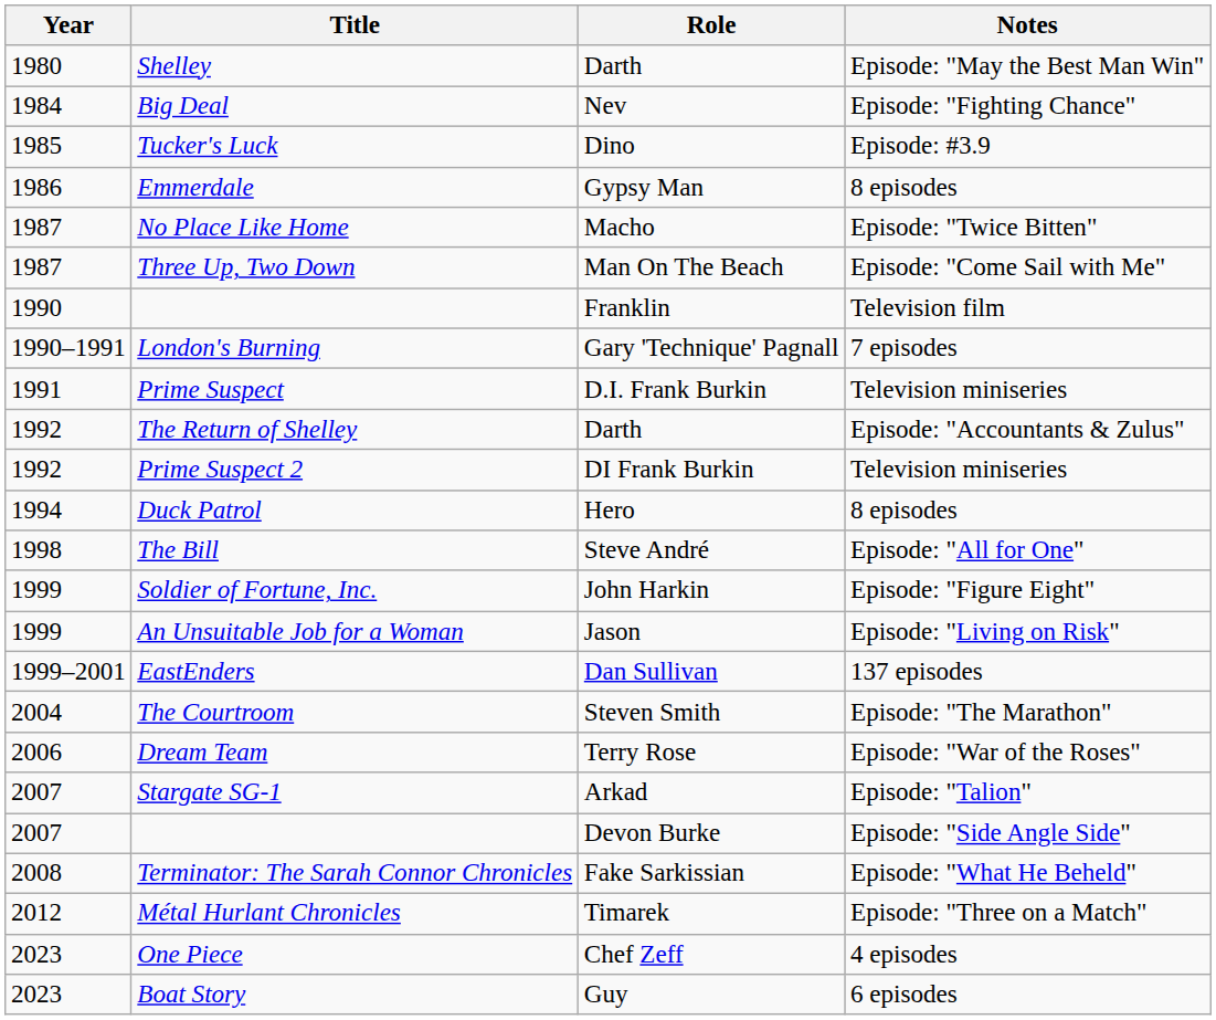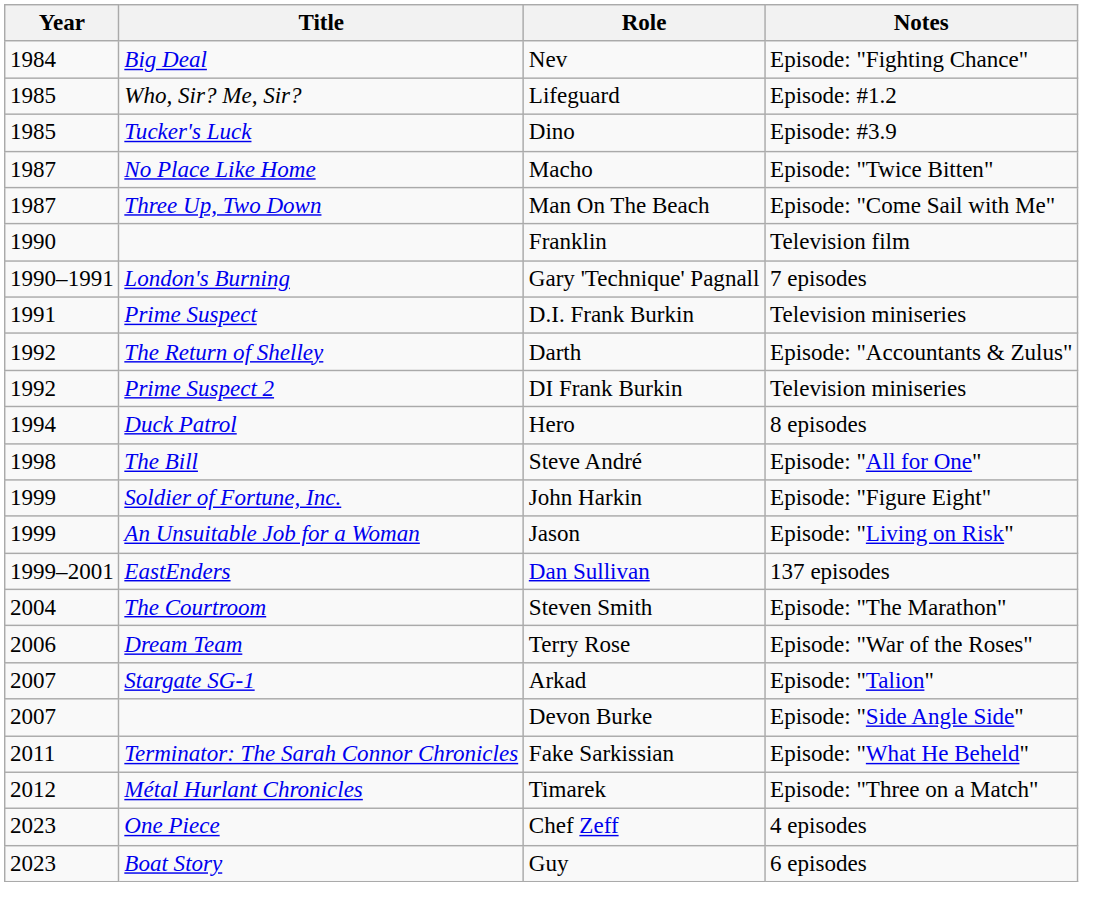 <table class="wikitable sortable">
 <tr>
 <th>Year</th>
 <th>Title</th>
 <th>Role</th>
 <th class="unsortable">Notes</th>
-</tr>
-<tr>
-<td>1980</td>
-<td><em><a href='#'>Shelley</a></em></td>
-<td>Darth</td>
-<td>Episode: "May the Best Man Win"</td>
 </tr>
 <tr>
 <td>1984</td>
 <td><em><a href='#'>Big Deal</a></em></td>
 <td>Nev</td>
 <td>Episode: "Fighting Chance"</td>
 </tr>
 <tr>
 <td>1985</td>
+<td><em>Who, Sir? Me, Sir?</em></td>
+<td>Lifeguard</td>
+<td>Episode: #1.2</td>
+</tr>
+<tr>
+<td>1985</td>
 <td><em><a href='#'>Tucker's Luck</a></em></td>
 <td>Dino</td>
 <td>Episode: #3.9</td>
-</tr>
-<tr>
-<td>1986</td>
-<td><em><a href='#'>Emmerdale</a></em></td>
-<td>Gypsy Man</td>
-<td>8 episodes</td>
 </tr>
 <tr>
 <td>1987</td>
 <td><em><a href='#'>No Place Like Home</a></em></td>
 <td>Macho</td>
 <td>Episode: "Twice Bitten"</td>
 </tr>
 <tr>
 <td>1987</td>
 <td><em><a href='#'>Three Up, Two Down</a></em></td>
 <td>Man On The Beach</td>
 <td>Episode: "Come Sail with Me"</td>
 </tr>
 <tr>
 <td>1990</td>
 <td><em></em></td>
 <td>Franklin</td>
 <td>Television film</td>
 </tr>
 <tr>
 <td>1990–1991</td>
 <td><em><a href='#'>London's Burning</a></em></td>
 <td>Gary 'Technique' Pagnall</td>
 <td>7 episodes</td>
 </tr>
 <tr>
 <td>1991</td>
 <td><em><a href='#'>Prime Suspect</a></em></td>
 <td>D.I. Frank Burkin</td>
 <td>Television miniseries</td>
 </tr>
 <tr>
 <td>1992</td>
 <td><em><a href='#'>The Return of Shelley</a></em></td>
 <td>Darth</td>
 <td>Episode: "Accountants & Zulus"</td>
 </tr>
 <tr>
 <td>1992</td>
 <td><em><a href='#'>Prime Suspect 2</a></em></td>
 <td>DI Frank Burkin</td>
 <td>Television miniseries</td>
 </tr>
 <tr>
 <td>1994</td>
 <td><em><a href='#'>Duck Patrol</a></em></td>
 <td>Hero</td>
 <td>8 episodes</td>
 </tr>
 <tr>
 <td>1998</td>
 <td><em><a href='#'>The Bill</a></em></td>
 <td>Steve André</td>
 <td>Episode: "<a href='#'>All for One</a>"</td>
 </tr>
 <tr>
 <td>1999</td>
 <td><em><a href='#'>Soldier of Fortune, Inc.</a></em></td>
 <td>John Harkin</td>
 <td>Episode: "Figure Eight"</td>
 </tr>
 <tr>
 <td>1999</td>
 <td><a href='#'><em>An Unsuitable Job for a Woman</em></a></td>
 <td>Jason</td>
 <td>Episode: "<a href='#'>Living on Risk</a>"</td>
 </tr>
 <tr>
 <td>1999–2001</td>
 <td><em><a href='#'>EastEnders</a></em></td>
 <td><a href='#'>Dan Sullivan</a></td>
 <td>137 episodes</td>
 </tr>
 <tr>
 <td>2004</td>
 <td><em><a href='#'>The Courtroom</a></em></td>
 <td>Steven Smith</td>
 <td>Episode: "The Marathon"</td>
 </tr>
 <tr>
 <td>2006</td>
 <td><em><a href='#'>Dream Team</a></em></td>
 <td>Terry Rose</td>
 <td>Episode: "War of the Roses"</td>
 </tr>
 <tr>
 <td>2007</td>
 <td><em><a href='#'>Stargate SG-1</a></em></td>
 <td>Arkad</td>
 <td>Episode: "<a href='#'>Talion</a>"</td>
 </tr>
 <tr>
 <td>2007</td>
 <td><em></em></td>
 <td>Devon Burke</td>
 <td>Episode: "<a href='#'>Side Angle Side</a>"</td>
 </tr>
 <tr>
-<td>2008</td>
+<td>2011</td>
 <td><em><a href='#'>Terminator: The Sarah Connor Chronicles</a></em></td>
 <td>Fake Sarkissian</td>
 <td>Episode: "<a href='#'>What He Beheld</a>"</td>
 </tr>
 <tr>
 <td>2012</td>
 <td><em><a href='#'>Métal Hurlant Chronicles</a></em></td>
 <td>Timarek</td>
 <td>Episode: "Three on a Match"</td>
 </tr>
 <tr>
 <td>2023</td>
 <td><em><a href='#'>One Piece</a></em></td>
 <td>Chef <a href='#'>Zeff</a></td>
 <td>4 episodes</td>
 </tr>
 <tr>
 <td>2023</td>
 <td><em><a href='#'>Boat Story</a></em></td>
 <td>Guy</td>
 <td>6 episodes</td>
 </tr>
 </table>
